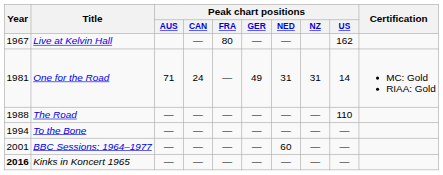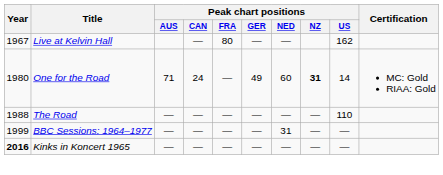 <table class="wikitable">
 <tr>
 <th scope="col" rowspan="2">Year</th>
 <th scope="col" rowspan="2">Title</th>
 <th scope="col" colspan="7">Peak chart positions</th>
 <th scope="col" rowspan="2">Certification</th>
 </tr>
 <tr>
 <th style="width:3em;font-size:85%"><a href='#'>AUS</a><br></th>
 <th style="width:3em;font-size:85%"><a href='#'>CAN</a><br></th>
 <th style="width:3em;font-size:85%"><a href='#'>FRA</a><br></th>
 <th style="width:3em;font-size:85%"><a href='#'>GER</a><br></th>
 <th style="width:3em;font-size:85%"><a href='#'>NED</a><br></th>
 <th style="width:3em;font-size:85%"><a href='#'>NZ</a><br></th>
 <th style="width:3em;font-size:85%"><a href='#'>US</a><br></th>
 </tr>
 <tr>
 <td>1967</td>
 <td><em><a href='#'>Live at Kelvin Hall</a></em></td>
 <td></td>
 <td align="center">—</td>
 <td align="center">80</td>
 <td align="center">—</td>
 <td align="center">—</td>
 <td></td>
 <td align="center">162</td>
 <td></td>
 </tr>
 <tr>
-<td>1981</td>
+<td>1980</td>
 <td><em><a href='#'>One for the Road</a></em></td>
 <td align="center">71</td>
 <td align="center">24</td>
 <td align="center">—</td>
 <td align="center">49</td>
-<td align="center">31</td>
-<td align="center">31</td>
+<td align="center">60</td>
+<td align="center"><strong>31</strong></td>
 <td align="center">14</td>
 <td><br><ul><li>MC: Gold</li><li>RIAA: Gold</li></ul></td>
 </tr>
 <tr>
 <td>1988</td>
 <td><em><a href='#'>The Road</a></em></td>
 <td align="center">—</td>
 <td align="center">—</td>
 <td align="center">—</td>
 <td align="center">—</td>
 <td align="center">—</td>
 <td align="center">—</td>
 <td align="center">110</td>
 <td></td>
 </tr>
 <tr>
-<td>1994</td>
-<td><em><a href='#'>To the Bone</a></em></td>
-<td align="center">—</td>
-<td align="center">—</td>
-<td align="center">—</td>
-<td align="center">—</td>
-<td align="center">—</td>
-<td align="center">—</td>
-<td align="center">—</td>
-<td></td>
-</tr>
-<tr>
-<td>2001</td>
+<td>1999</td>
 <td><em><a href='#'>BBC Sessions: 1964–1977</a></em></td>
 <td align="center">—</td>
 <td align="center">—</td>
 <td align="center">—</td>
 <td align="center">—</td>
-<td align="center">60</td>
+<td align="center">31</td>
 <td align="center">—</td>
 <td align="center">—</td>
 <td></td>
 </tr>
 <tr>
 <td><strong>2016</strong></td>
 <td><em>Kinks in Koncert 1965</em></td>
 <td align="center">—</td>
 <td align="center">—</td>
 <td align="center">—</td>
 <td align="center">—</td>
 <td align="center">—</td>
 <td align="center">—</td>
 <td align="center">—</td>
 <td></td>
 </tr>
 </table>
